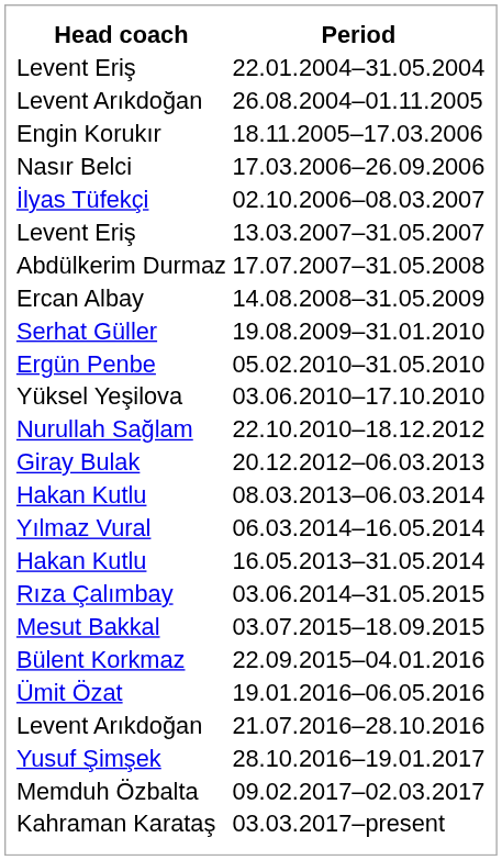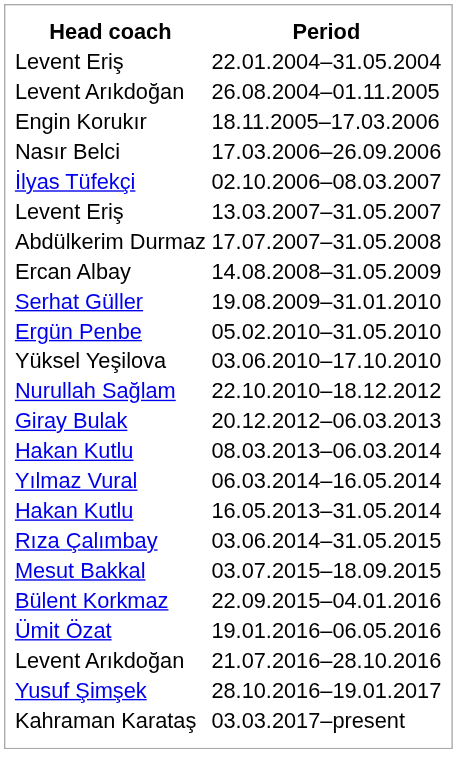 <table style="border:1px solid #aaa;padding:4px;">
 <tr>
 <th></th>
 </tr>
 <tr>
 <th>Head coach</th>
 <th>Period</th>
 </tr>
 <tr>
 <td> Levent Eriş</td>
 <td>22.01.2004–31.05.2004</td>
 </tr>
 <tr>
 <td> Levent Arıkdoğan</td>
 <td>26.08.2004–01.11.2005</td>
 </tr>
 <tr>
 <td> Engin Korukır</td>
 <td>18.11.2005–17.03.2006</td>
 </tr>
 <tr>
 <td> Nasır Belci</td>
 <td>17.03.2006–26.09.2006</td>
 </tr>
 <tr>
 <td> <a href='#'>İlyas Tüfekçi</a></td>
 <td>02.10.2006–08.03.2007</td>
 </tr>
 <tr>
 <td> Levent Eriş</td>
 <td>13.03.2007–31.05.2007</td>
 </tr>
 <tr>
 <td> Abdülkerim Durmaz</td>
 <td>17.07.2007–31.05.2008</td>
 </tr>
 <tr>
 <td> Ercan Albay</td>
 <td>14.08.2008–31.05.2009</td>
 </tr>
 <tr>
 <td> <a href='#'>Serhat Güller</a></td>
 <td>19.08.2009–31.01.2010</td>
 </tr>
 <tr>
 <td> <a href='#'>Ergün Penbe</a></td>
 <td>05.02.2010–31.05.2010</td>
 </tr>
 <tr>
 <td> Yüksel Yeşilova</td>
 <td>03.06.2010–17.10.2010</td>
 </tr>
 <tr>
 <td> <a href='#'>Nurullah Sağlam</a></td>
 <td>22.10.2010–18.12.2012</td>
 </tr>
 <tr>
 <td> <a href='#'>Giray Bulak</a></td>
 <td>20.12.2012–06.03.2013</td>
 </tr>
 <tr>
 <td> <a href='#'>Hakan Kutlu</a></td>
 <td>08.03.2013–06.03.2014</td>
 </tr>
 <tr>
 <td> <a href='#'>Yılmaz Vural</a></td>
 <td>06.03.2014–16.05.2014</td>
 </tr>
 <tr>
 <td> <a href='#'>Hakan Kutlu</a></td>
 <td>16.05.2013–31.05.2014</td>
 </tr>
 <tr>
 <td> <a href='#'>Rıza Çalımbay</a></td>
 <td>03.06.2014–31.05.2015</td>
 </tr>
 <tr>
 <td> <a href='#'>Mesut Bakkal</a></td>
 <td>03.07.2015–18.09.2015</td>
 </tr>
 <tr>
 <td> <a href='#'>Bülent Korkmaz</a></td>
 <td>22.09.2015–04.01.2016</td>
 </tr>
 <tr>
 <td> <a href='#'>Ümit Özat</a></td>
 <td>19.01.2016–06.05.2016</td>
 </tr>
 <tr>
 <td> Levent Arıkdoğan</td>
 <td>21.07.2016–28.10.2016</td>
 </tr>
 <tr>
 <td> <a href='#'>Yusuf Şimşek</a></td>
 <td>28.10.2016–19.01.2017</td>
 </tr>
 <tr>
-<td> Memduh Özbalta</td>
-<td>09.02.2017–02.03.2017</td>
-</tr>
-<tr>
 <td> Kahraman Karataş</td>
 <td>03.03.2017–present</td>
 </tr>
 <tr>
 <td></td>
 </tr>
 </table>
